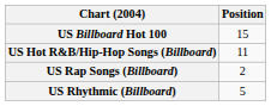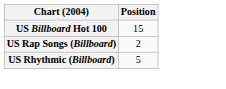 <table class="wikitable sortable plainrowheaders">
 <tr>
 <th scope="col">Chart (2004)</th>
 <th scope="col">Position</th>
 </tr>
 <tr>
 <th scope="row">US <em>Billboard</em> Hot 100</th>
 <td style="text-align:center;">15</td>
 </tr>
 <tr>
-<th scope="row">US Hot R&B/Hip-Hop Songs (<em>Billboard</em>)</th>
-<td style="text-align:center;">11</td>
-</tr>
-<tr>
 <th scope="row">US Rap Songs (<em>Billboard</em>)</th>
 <td style="text-align:center;">2</td>
 </tr>
 <tr>
 <th scope="row">US Rhythmic (<em>Billboard</em>)</th>
 <td style="text-align:center;">5</td>
 </tr>
 </table>
